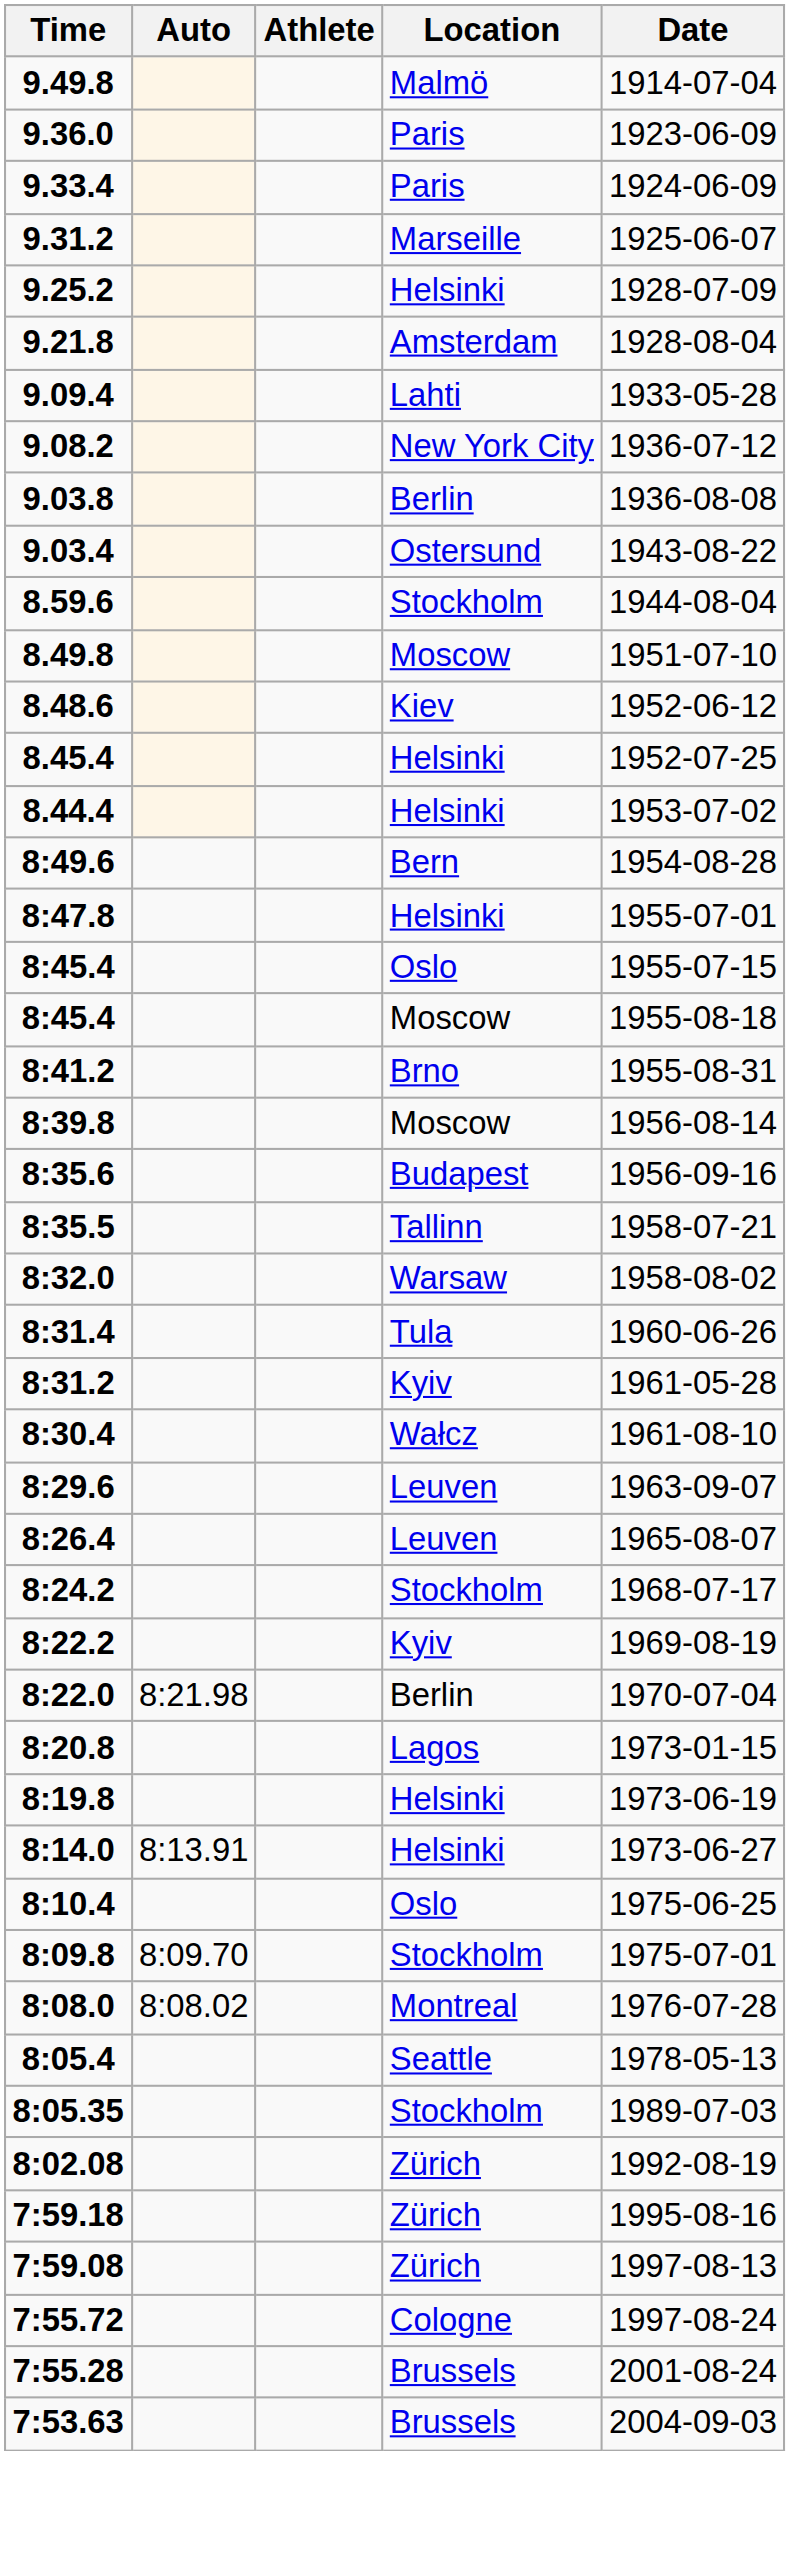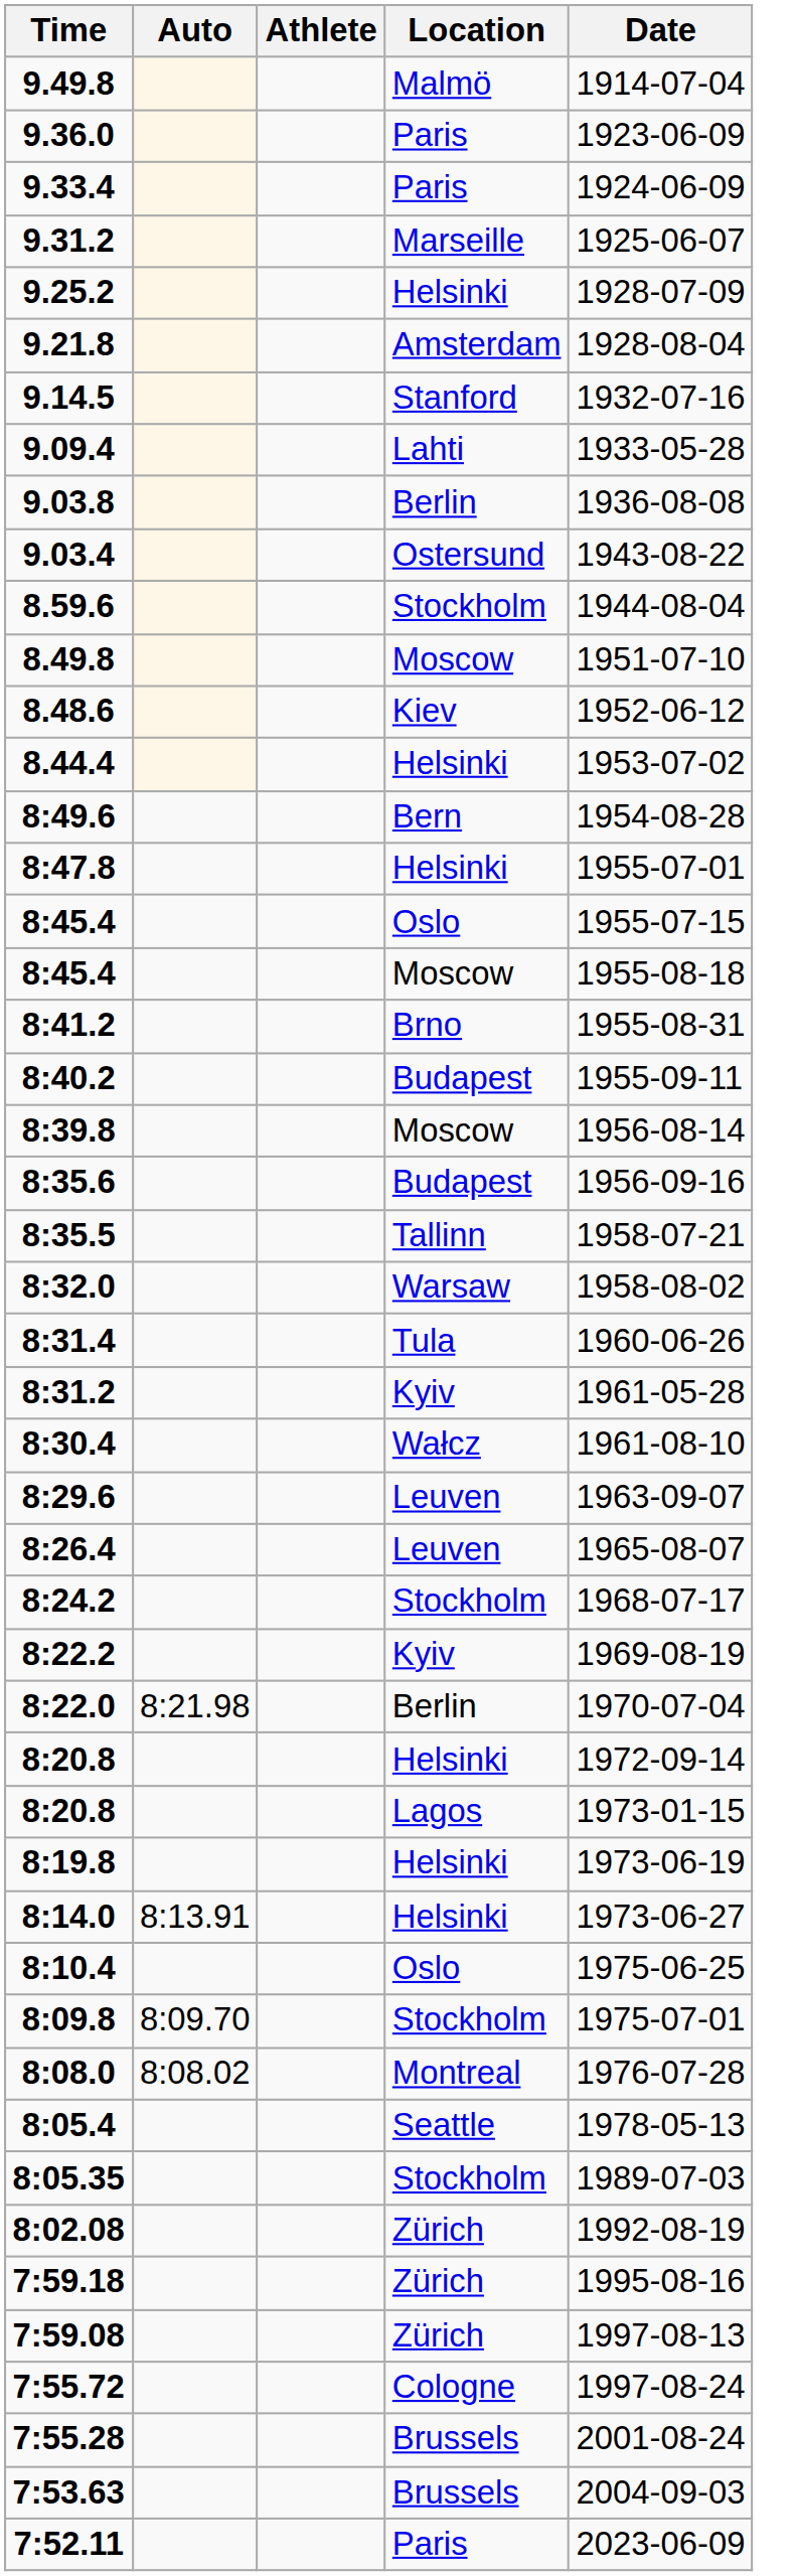 <table class="wikitable sortable">
 <tr>
 <th>Time</th>
 <th>Auto</th>
 <th>Athlete</th>
 <th>Location</th>
 <th>Date</th>
 </tr>
 <tr>
 <td align="center"><strong>9.49.8</strong></td>
 <td style="background:#fef6e7;"></td>
 <td></td>
 <td><a href='#'>Malmö</a></td>
 <td>1914-07-04</td>
 </tr>
 <tr>
 <td align="center"><strong>9.36.0 </strong></td>
 <td style="background:#fef6e7;"></td>
 <td></td>
 <td><a href='#'>Paris</a></td>
 <td>1923-06-09</td>
 </tr>
 <tr>
 <td align="center"><strong>9.33.4 </strong></td>
 <td style="background:#fef6e7;"></td>
 <td></td>
 <td><a href='#'>Paris</a></td>
 <td>1924-06-09</td>
 </tr>
 <tr>
 <td align="center"><strong>9.31.2 </strong></td>
 <td style="background:#fef6e7;"></td>
 <td></td>
 <td><a href='#'>Marseille</a></td>
 <td>1925-06-07</td>
 </tr>
 <tr>
 <td align="center"><strong>9.25.2</strong></td>
 <td style="background:#fef6e7;"></td>
 <td></td>
 <td><a href='#'>Helsinki</a></td>
 <td>1928-07-09</td>
 </tr>
 <tr>
 <td align="center"><strong>9.21.8</strong></td>
 <td style="background:#fef6e7;"></td>
 <td></td>
 <td><a href='#'>Amsterdam</a></td>
 <td>1928-08-04</td>
 </tr>
 <tr>
+<td align="center"><strong>9.14.5</strong></td>
+<td style="background:#fef6e7;"></td>
+<td></td>
+<td><a href='#'>Stanford</a></td>
+<td>1932-07-16</td>
+</tr>
+<tr>
 <td align="center"><strong>9.09.4</strong></td>
 <td style="background:#fef6e7;"></td>
 <td></td>
 <td><a href='#'>Lahti</a></td>
 <td>1933-05-28</td>
-</tr>
-<tr>
-<td align="center"><strong>9.08.2</strong></td>
-<td style="background:#fef6e7;"></td>
-<td></td>
-<td><a href='#'>New York City</a></td>
-<td>1936-07-12</td>
 </tr>
 <tr>
 <td align="center"><strong>9.03.8</strong></td>
 <td style="background:#fef6e7;"></td>
 <td></td>
 <td><a href='#'>Berlin</a></td>
 <td>1936-08-08</td>
 </tr>
 <tr>
 <td align="center"><strong>9.03.4</strong></td>
 <td style="background:#fef6e7;"></td>
 <td></td>
 <td><a href='#'>Ostersund</a></td>
 <td>1943-08-22</td>
 </tr>
 <tr>
 <td align="center"><strong>8.59.6</strong></td>
 <td style="background:#fef6e7;"></td>
 <td></td>
 <td><a href='#'>Stockholm</a></td>
 <td>1944-08-04</td>
 </tr>
 <tr>
 <td align="center"><strong>8.49.8</strong></td>
 <td style="background:#fef6e7;"></td>
 <td></td>
 <td><a href='#'>Moscow</a></td>
 <td>1951-07-10</td>
 </tr>
 <tr>
 <td align="center"><strong>8.48.6</strong></td>
 <td style="background:#fef6e7;"></td>
 <td></td>
 <td><a href='#'>Kiev</a></td>
 <td>1952-06-12</td>
-</tr>
-<tr>
-<td align="center"><strong>8.45.4</strong></td>
-<td style="background:#fef6e7;"></td>
-<td></td>
-<td><a href='#'>Helsinki</a></td>
-<td>1952-07-25</td>
 </tr>
 <tr>
 <td align="center"><strong>8.44.4</strong></td>
 <td style="background:#fef6e7;"></td>
 <td></td>
 <td><a href='#'>Helsinki</a></td>
 <td>1953-07-02</td>
 </tr>
 <tr>
 <td align="center"><strong>8:49.6</strong></td>
 <td></td>
 <td></td>
 <td><a href='#'>Bern</a></td>
 <td>1954-08-28</td>
 </tr>
 <tr>
 <td align="center"><strong>8:47.8</strong></td>
 <td></td>
 <td></td>
 <td><a href='#'>Helsinki</a></td>
 <td>1955-07-01</td>
 </tr>
 <tr>
 <td align="center"><strong>8:45.4</strong></td>
 <td></td>
 <td></td>
 <td><a href='#'>Oslo</a></td>
 <td>1955-07-15</td>
 </tr>
 <tr>
 <td align="center"><strong>8:45.4</strong></td>
 <td></td>
 <td></td>
 <td>Moscow</td>
 <td>1955-08-18</td>
 </tr>
 <tr>
 <td align="center"><strong>8:41.2</strong></td>
 <td></td>
 <td></td>
 <td><a href='#'>Brno</a></td>
 <td>1955-08-31</td>
+</tr>
+<tr>
+<td align="center"><strong>8:40.2</strong></td>
+<td></td>
+<td></td>
+<td><a href='#'>Budapest</a></td>
+<td>1955-09-11</td>
 </tr>
 <tr>
 <td align="center"><strong>8:39.8</strong></td>
 <td></td>
 <td></td>
 <td>Moscow</td>
 <td>1956-08-14</td>
 </tr>
 <tr>
 <td align="center"><strong>8:35.6</strong></td>
 <td></td>
 <td></td>
 <td><a href='#'>Budapest</a></td>
 <td>1956-09-16</td>
 </tr>
 <tr>
 <td align="center"><strong>8:35.5</strong></td>
 <td></td>
 <td></td>
 <td><a href='#'>Tallinn</a></td>
 <td>1958-07-21</td>
 </tr>
 <tr>
 <td align="center"><strong>8:32.0</strong></td>
 <td></td>
 <td></td>
 <td><a href='#'>Warsaw</a></td>
 <td>1958-08-02</td>
 </tr>
 <tr>
 <td align="center"><strong>8:31.4</strong></td>
 <td></td>
 <td></td>
 <td><a href='#'>Tula</a></td>
 <td>1960-06-26</td>
 </tr>
 <tr>
 <td align="center"><strong>8:31.2</strong></td>
 <td></td>
 <td></td>
 <td><a href='#'>Kyiv</a></td>
 <td>1961-05-28</td>
 </tr>
 <tr>
 <td align="center"><strong>8:30.4</strong></td>
 <td></td>
 <td></td>
 <td><a href='#'>Wałcz</a></td>
 <td>1961-08-10</td>
 </tr>
 <tr>
 <td align="center"><strong>8:29.6</strong></td>
 <td></td>
 <td></td>
 <td><a href='#'>Leuven</a></td>
 <td>1963-09-07</td>
 </tr>
 <tr>
 <td align="center"><strong>8:26.4</strong></td>
 <td></td>
 <td></td>
 <td><a href='#'>Leuven</a></td>
 <td>1965-08-07</td>
 </tr>
 <tr>
 <td align="center"><strong>8:24.2</strong></td>
 <td></td>
 <td></td>
 <td><a href='#'>Stockholm</a></td>
 <td>1968-07-17</td>
 </tr>
 <tr>
 <td align="center"><strong>8:22.2</strong></td>
 <td></td>
 <td></td>
 <td><a href='#'>Kyiv</a></td>
 <td>1969-08-19</td>
 </tr>
 <tr>
 <td align="center"><strong>8:22.0</strong></td>
 <td>8:21.98</td>
 <td></td>
 <td>Berlin</td>
 <td>1970-07-04</td>
+</tr>
+<tr>
+<td align="center"><strong>8:20.8</strong></td>
+<td></td>
+<td></td>
+<td><a href='#'>Helsinki</a></td>
+<td>1972-09-14</td>
 </tr>
 <tr>
 <td align="center"><strong>8:20.8</strong></td>
 <td></td>
 <td></td>
 <td><a href='#'>Lagos</a></td>
 <td>1973-01-15</td>
 </tr>
 <tr>
 <td align="center"><strong>8:19.8</strong></td>
 <td></td>
 <td></td>
 <td><a href='#'>Helsinki</a></td>
 <td>1973-06-19</td>
 </tr>
 <tr>
 <td align="center"><strong>8:14.0</strong></td>
 <td>8:13.91</td>
 <td></td>
 <td><a href='#'>Helsinki</a></td>
 <td>1973-06-27</td>
 </tr>
 <tr>
 <td align="center"><strong>8:10.4</strong></td>
 <td></td>
 <td></td>
 <td><a href='#'>Oslo</a></td>
 <td>1975-06-25</td>
 </tr>
 <tr>
 <td align="center"><strong>8:09.8</strong></td>
 <td>8:09.70</td>
 <td></td>
 <td><a href='#'>Stockholm</a></td>
 <td>1975-07-01</td>
 </tr>
 <tr>
 <td align="center"><strong>8:08.0</strong></td>
 <td>8:08.02</td>
 <td></td>
 <td><a href='#'>Montreal</a></td>
 <td>1976-07-28</td>
 </tr>
 <tr>
 <td align="center"><strong>8:05.4</strong></td>
 <td></td>
 <td></td>
 <td><a href='#'>Seattle</a></td>
 <td>1978-05-13</td>
 </tr>
 <tr>
 <td align="center"><strong>8:05.35</strong></td>
 <td></td>
 <td></td>
 <td><a href='#'>Stockholm</a></td>
 <td>1989-07-03</td>
 </tr>
 <tr>
 <td align="center"><strong>8:02.08</strong></td>
 <td></td>
 <td></td>
 <td><a href='#'>Zürich</a></td>
 <td>1992-08-19</td>
 </tr>
 <tr>
 <td align="center"><strong>7:59.18</strong></td>
 <td></td>
 <td></td>
 <td><a href='#'>Zürich</a></td>
 <td>1995-08-16</td>
 </tr>
 <tr>
 <td align="center"><strong>7:59.08</strong></td>
 <td></td>
 <td></td>
 <td><a href='#'>Zürich</a></td>
 <td>1997-08-13</td>
 </tr>
 <tr>
 <td align="center"><strong>7:55.72</strong></td>
 <td></td>
 <td></td>
 <td><a href='#'>Cologne</a></td>
 <td>1997-08-24</td>
 </tr>
 <tr>
 <td align="center"><strong>7:55.28</strong></td>
 <td></td>
 <td></td>
 <td><a href='#'>Brussels</a></td>
 <td>2001-08-24</td>
 </tr>
 <tr>
 <td align="center"><strong>7:53.63</strong></td>
 <td></td>
 <td></td>
 <td><a href='#'>Brussels</a></td>
 <td>2004-09-03</td>
 </tr>
+<tr>
+<td align="center"><strong>7:52.11</strong></td>
+<td></td>
+<td></td>
+<td><a href='#'>Paris</a></td>
+<td>2023-06-09</td>
+</tr>
 </table>
